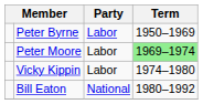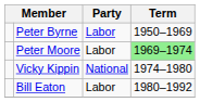 <table class="wikitable">
 <tr>
 <th colspan="2">Member</th>
 <th>Party</th>
 <th>Term</th>
 </tr>
 <tr>
 <td> </td>
 <td><a href='#'>Peter Byrne</a></td>
 <td><a href='#'>Labor</a></td>
 <td>1950–1969</td>
 </tr>
 <tr>
 <td> </td>
 <td><a href='#'>Peter Moore</a></td>
 <td>Labor</td>
 <td style="background: lightgreen;">1969–1974</td>
 </tr>
 <tr>
 <td> </td>
 <td><a href='#'>Vicky Kippin</a></td>
-<td>Labor</td>
+<td><a href='#'>National</a></td>
 <td>1974–1980</td>
 </tr>
 <tr>
 <td> </td>
 <td><a href='#'>Bill Eaton</a></td>
-<td><a href='#'>National</a></td>
+<td>Labor</td>
 <td>1980–1992</td>
 </tr>
 <tr>
 </tr>
 </table>
